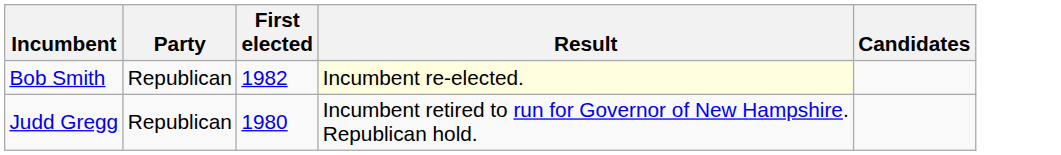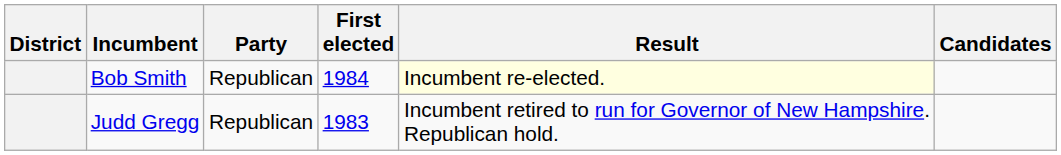 <table class=wikitable>
 <tr valign=bottom>
+<th>District</th>
 <th>Incumbent</th>
 <th>Party</th>
 <th>First<br>elected</th>
 <th>Result</th>
 <th>Candidates</th>
 </tr>
 <tr>
+<th></th>
 <td><a href='#'>Bob Smith</a></td>
 <td>Republican</td>
-<td><a href='#'>1982</a></td>
+<td><a href='#'>1984</a></td>
 <td style="background: lightyellow;">Incumbent re-elected.</td>
 <td nowrap></td>
 </tr>
 <tr>
+<th></th>
 <td><a href='#'>Judd Gregg</a></td>
 <td>Republican</td>
-<td><a href='#'>1980</a></td>
+<td><a href='#'>1983</a></td>
 <td>Incumbent retired to <a href='#'>run for Governor of New Hampshire</a>.<br>Republican hold.</td>
 <td nowrap></td>
 </tr>
 </table>
